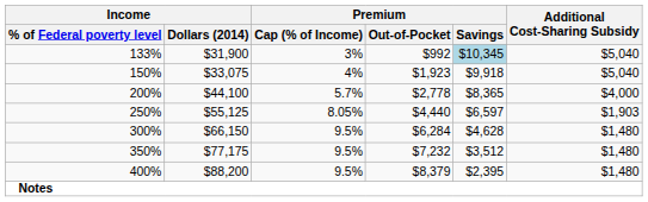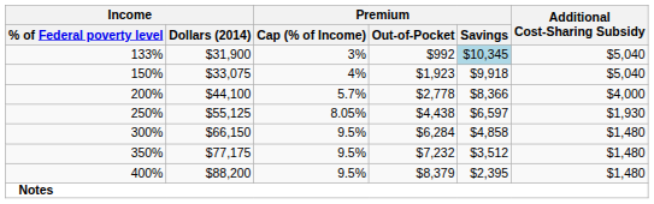 <table class="wikitable" style="margin: 1em auto 1em auto;text-align:right">
 <tr>
 <th colspan="2">Income</th>
 <th colspan="3">Premium</th>
 <th rowspan="2">Additional<br>Cost-Sharing Subsidy</th>
 </tr>
 <tr>
 <th>% of <a href='#'>Federal poverty level</a></th>
 <th>Dollars (2014)</th>
 <th>Cap (% of Income)</th>
 <th> Out-of-Pocket</th>
 <th> Savings</th>
 </tr>
 <tr>
 <td>133%</td>
 <td>$31,900</td>
 <td>3%</td>
 <td>$992</td>
 <td style="background: lightblue;">$10,345</td>
 <td>$5,040</td>
 </tr>
 <tr>
 <td>150%</td>
 <td>$33,075</td>
 <td>4%</td>
 <td>$1,923</td>
 <td>$9,918</td>
 <td>$5,040</td>
 </tr>
 <tr>
 <td>200%</td>
 <td>$44,100</td>
 <td>5.7%</td>
 <td>$2,778</td>
-<td>$8,365</td>
+<td>$8,366</td>
 <td>$4,000</td>
 </tr>
 <tr>
 <td>250%</td>
 <td>$55,125</td>
 <td>8.05%</td>
-<td>$4,440</td>
+<td>$4,438</td>
 <td>$6,597</td>
-<td>$1,903</td>
+<td>$1,930</td>
 </tr>
 <tr>
 <td>300%</td>
 <td>$66,150</td>
 <td>9.5%</td>
 <td>$6,284</td>
-<td>$4,628</td>
+<td>$4,858</td>
 <td>$1,480</td>
 </tr>
 <tr>
 <td>350%</td>
 <td>$77,175</td>
 <td>9.5%</td>
 <td>$7,232</td>
 <td>$3,512</td>
 <td>$1,480</td>
 </tr>
 <tr>
 <td>400%</td>
 <td>$88,200</td>
 <td>9.5%</td>
 <td>$8,379</td>
 <td>$2,395</td>
 <td>$1,480</td>
 </tr>
 <tr>
 <td colspan="6"  style="text-align:left; background:white; border-top:1px solid black; padding:0 1em;"><strong>Notes</strong><br></td>
 </tr>
 </table>
